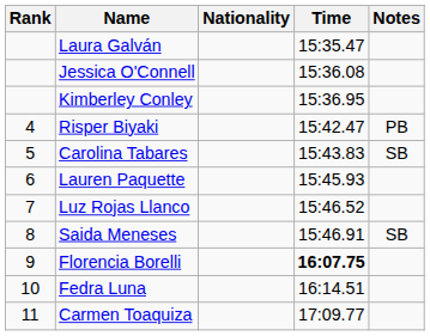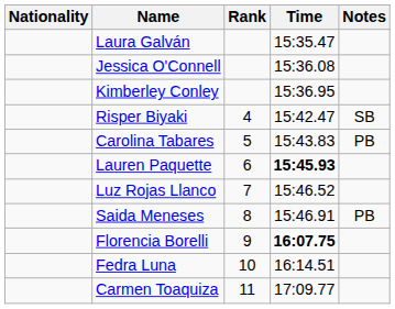 <table class="wikitable sortable" style="text-align:center">
 <tr>
+<th>Nationality</th>
+<th>Name</th>
 <th>Rank</th>
-<th>Name</th>
-<th>Nationality</th>
 <th>Time</th>
 <th>Notes</th>
 </tr>
 <tr>
+<td align=left></td>
+<td align=left><a href='#'>Laura Galván</a></td>
 <td></td>
-<td align=left><a href='#'>Laura Galván</a></td>
-<td align=left></td>
 <td>15:35.47</td>
 <td></td>
 </tr>
 <tr>
+<td align=left></td>
+<td align=left><a href='#'>Jessica O'Connell</a></td>
 <td></td>
-<td align=left><a href='#'>Jessica O'Connell</a></td>
-<td align=left></td>
 <td>15:36.08</td>
 <td></td>
 </tr>
 <tr>
+<td align=left></td>
+<td align=left><a href='#'>Kimberley Conley</a></td>
 <td></td>
-<td align=left><a href='#'>Kimberley Conley</a></td>
-<td align=left></td>
 <td>15:36.95</td>
 <td></td>
 </tr>
 <tr>
+<td align=left></td>
+<td align=left><a href='#'>Risper Biyaki</a></td>
 <td>4</td>
-<td align=left><a href='#'>Risper Biyaki</a></td>
+<td>15:42.47</td>
+<td>SB</td>
+</tr>
+<tr>
 <td align=left></td>
-<td>15:42.47</td>
+<td align=left><a href='#'>Carolina Tabares</a></td>
+<td>5</td>
+<td>15:43.83</td>
 <td>PB</td>
 </tr>
 <tr>
-<td>5</td>
-<td align=left><a href='#'>Carolina Tabares</a></td>
 <td align=left></td>
-<td>15:43.83</td>
-<td>SB</td>
-</tr>
-<tr>
+<td align=left><a href='#'>Lauren Paquette</a></td>
 <td>6</td>
-<td align=left><a href='#'>Lauren Paquette</a></td>
-<td align=left></td>
-<td>15:45.93</td>
+<td><strong>15:45.93</strong></td>
 <td></td>
 </tr>
 <tr>
+<td align=left></td>
+<td align=left><a href='#'>Luz Rojas Llanco</a></td>
 <td>7</td>
-<td align=left><a href='#'>Luz Rojas Llanco</a></td>
-<td align=left></td>
 <td>15:46.52</td>
 <td></td>
 </tr>
 <tr>
+<td align=left></td>
+<td align=left><a href='#'>Saida Meneses</a></td>
 <td>8</td>
-<td align=left><a href='#'>Saida Meneses</a></td>
-<td align=left></td>
 <td>15:46.91</td>
-<td>SB</td>
+<td>PB</td>
 </tr>
 <tr>
+<td align=left></td>
+<td align=left><a href='#'>Florencia Borelli</a></td>
 <td>9</td>
-<td align=left><a href='#'>Florencia Borelli</a></td>
-<td align=left></td>
 <td><strong>16:07.75</strong></td>
 <td></td>
 </tr>
 <tr>
+<td align=left></td>
+<td align=left><a href='#'>Fedra Luna</a></td>
 <td>10</td>
-<td align=left><a href='#'>Fedra Luna</a></td>
-<td align=left></td>
 <td>16:14.51</td>
 <td></td>
 </tr>
 <tr>
+<td align=left></td>
+<td align=left><a href='#'>Carmen Toaquiza</a></td>
 <td>11</td>
-<td align=left><a href='#'>Carmen Toaquiza</a></td>
-<td align=left></td>
 <td>17:09.77</td>
 <td></td>
 </tr>
 </table>
